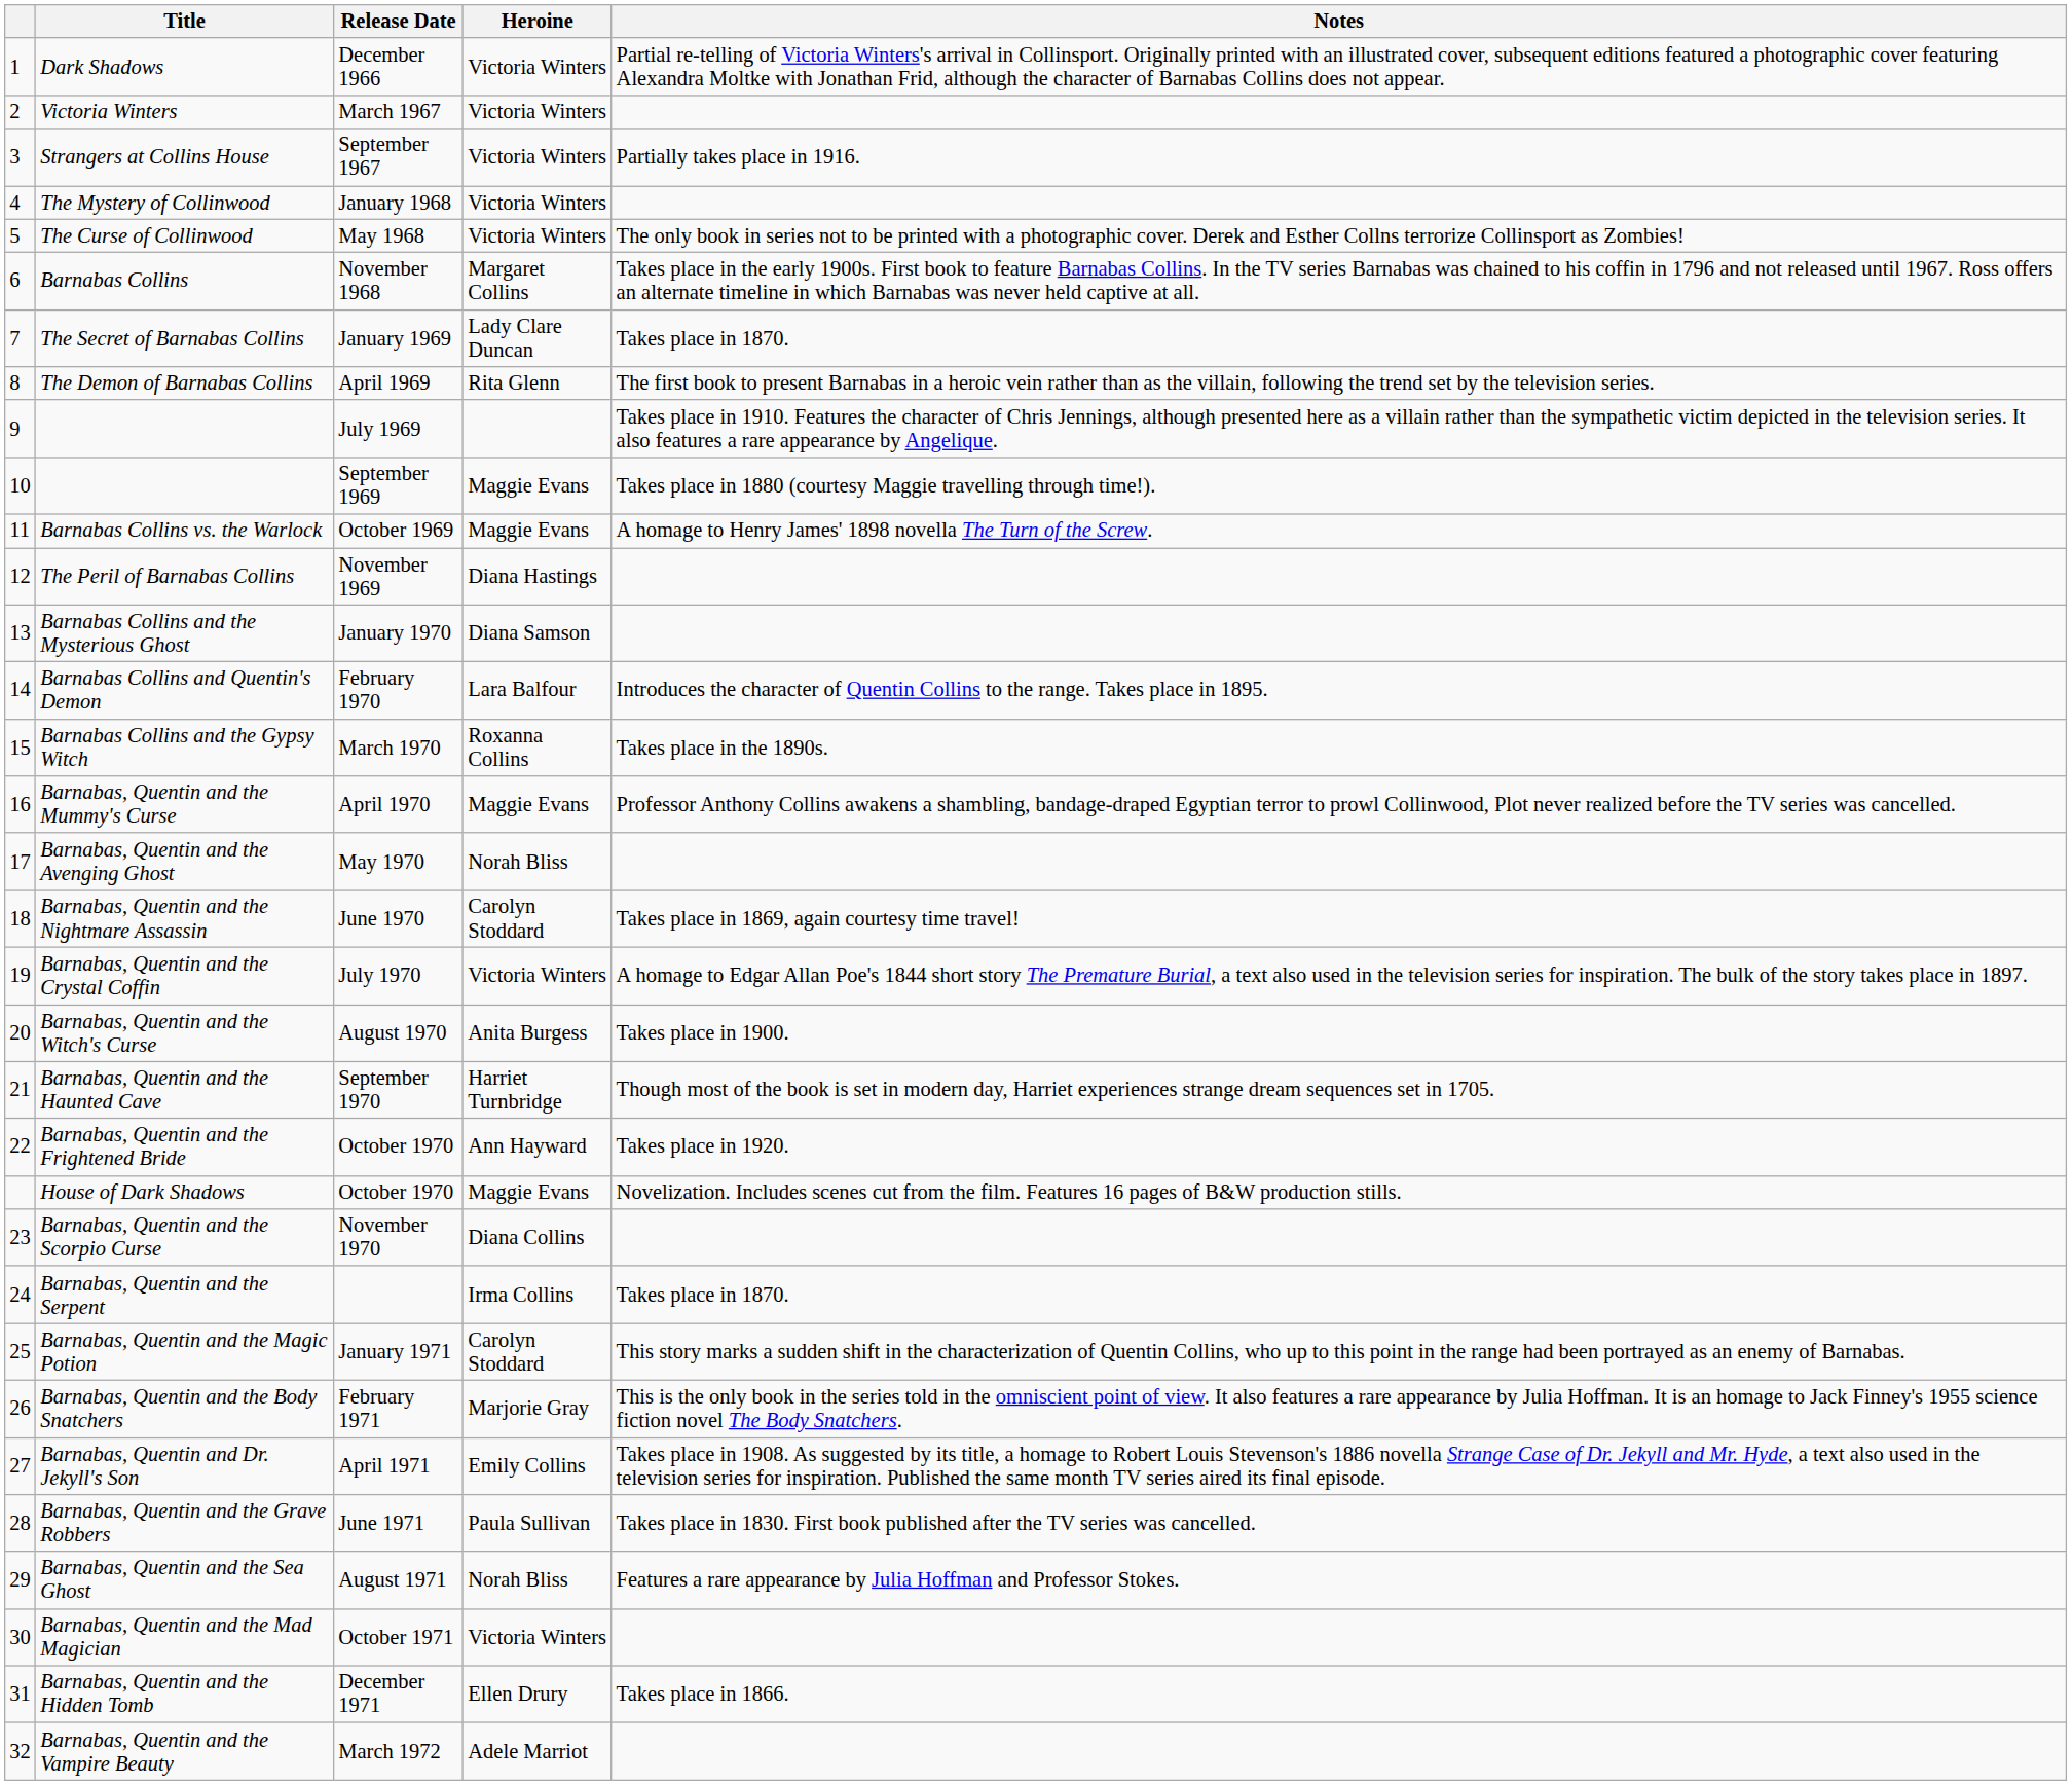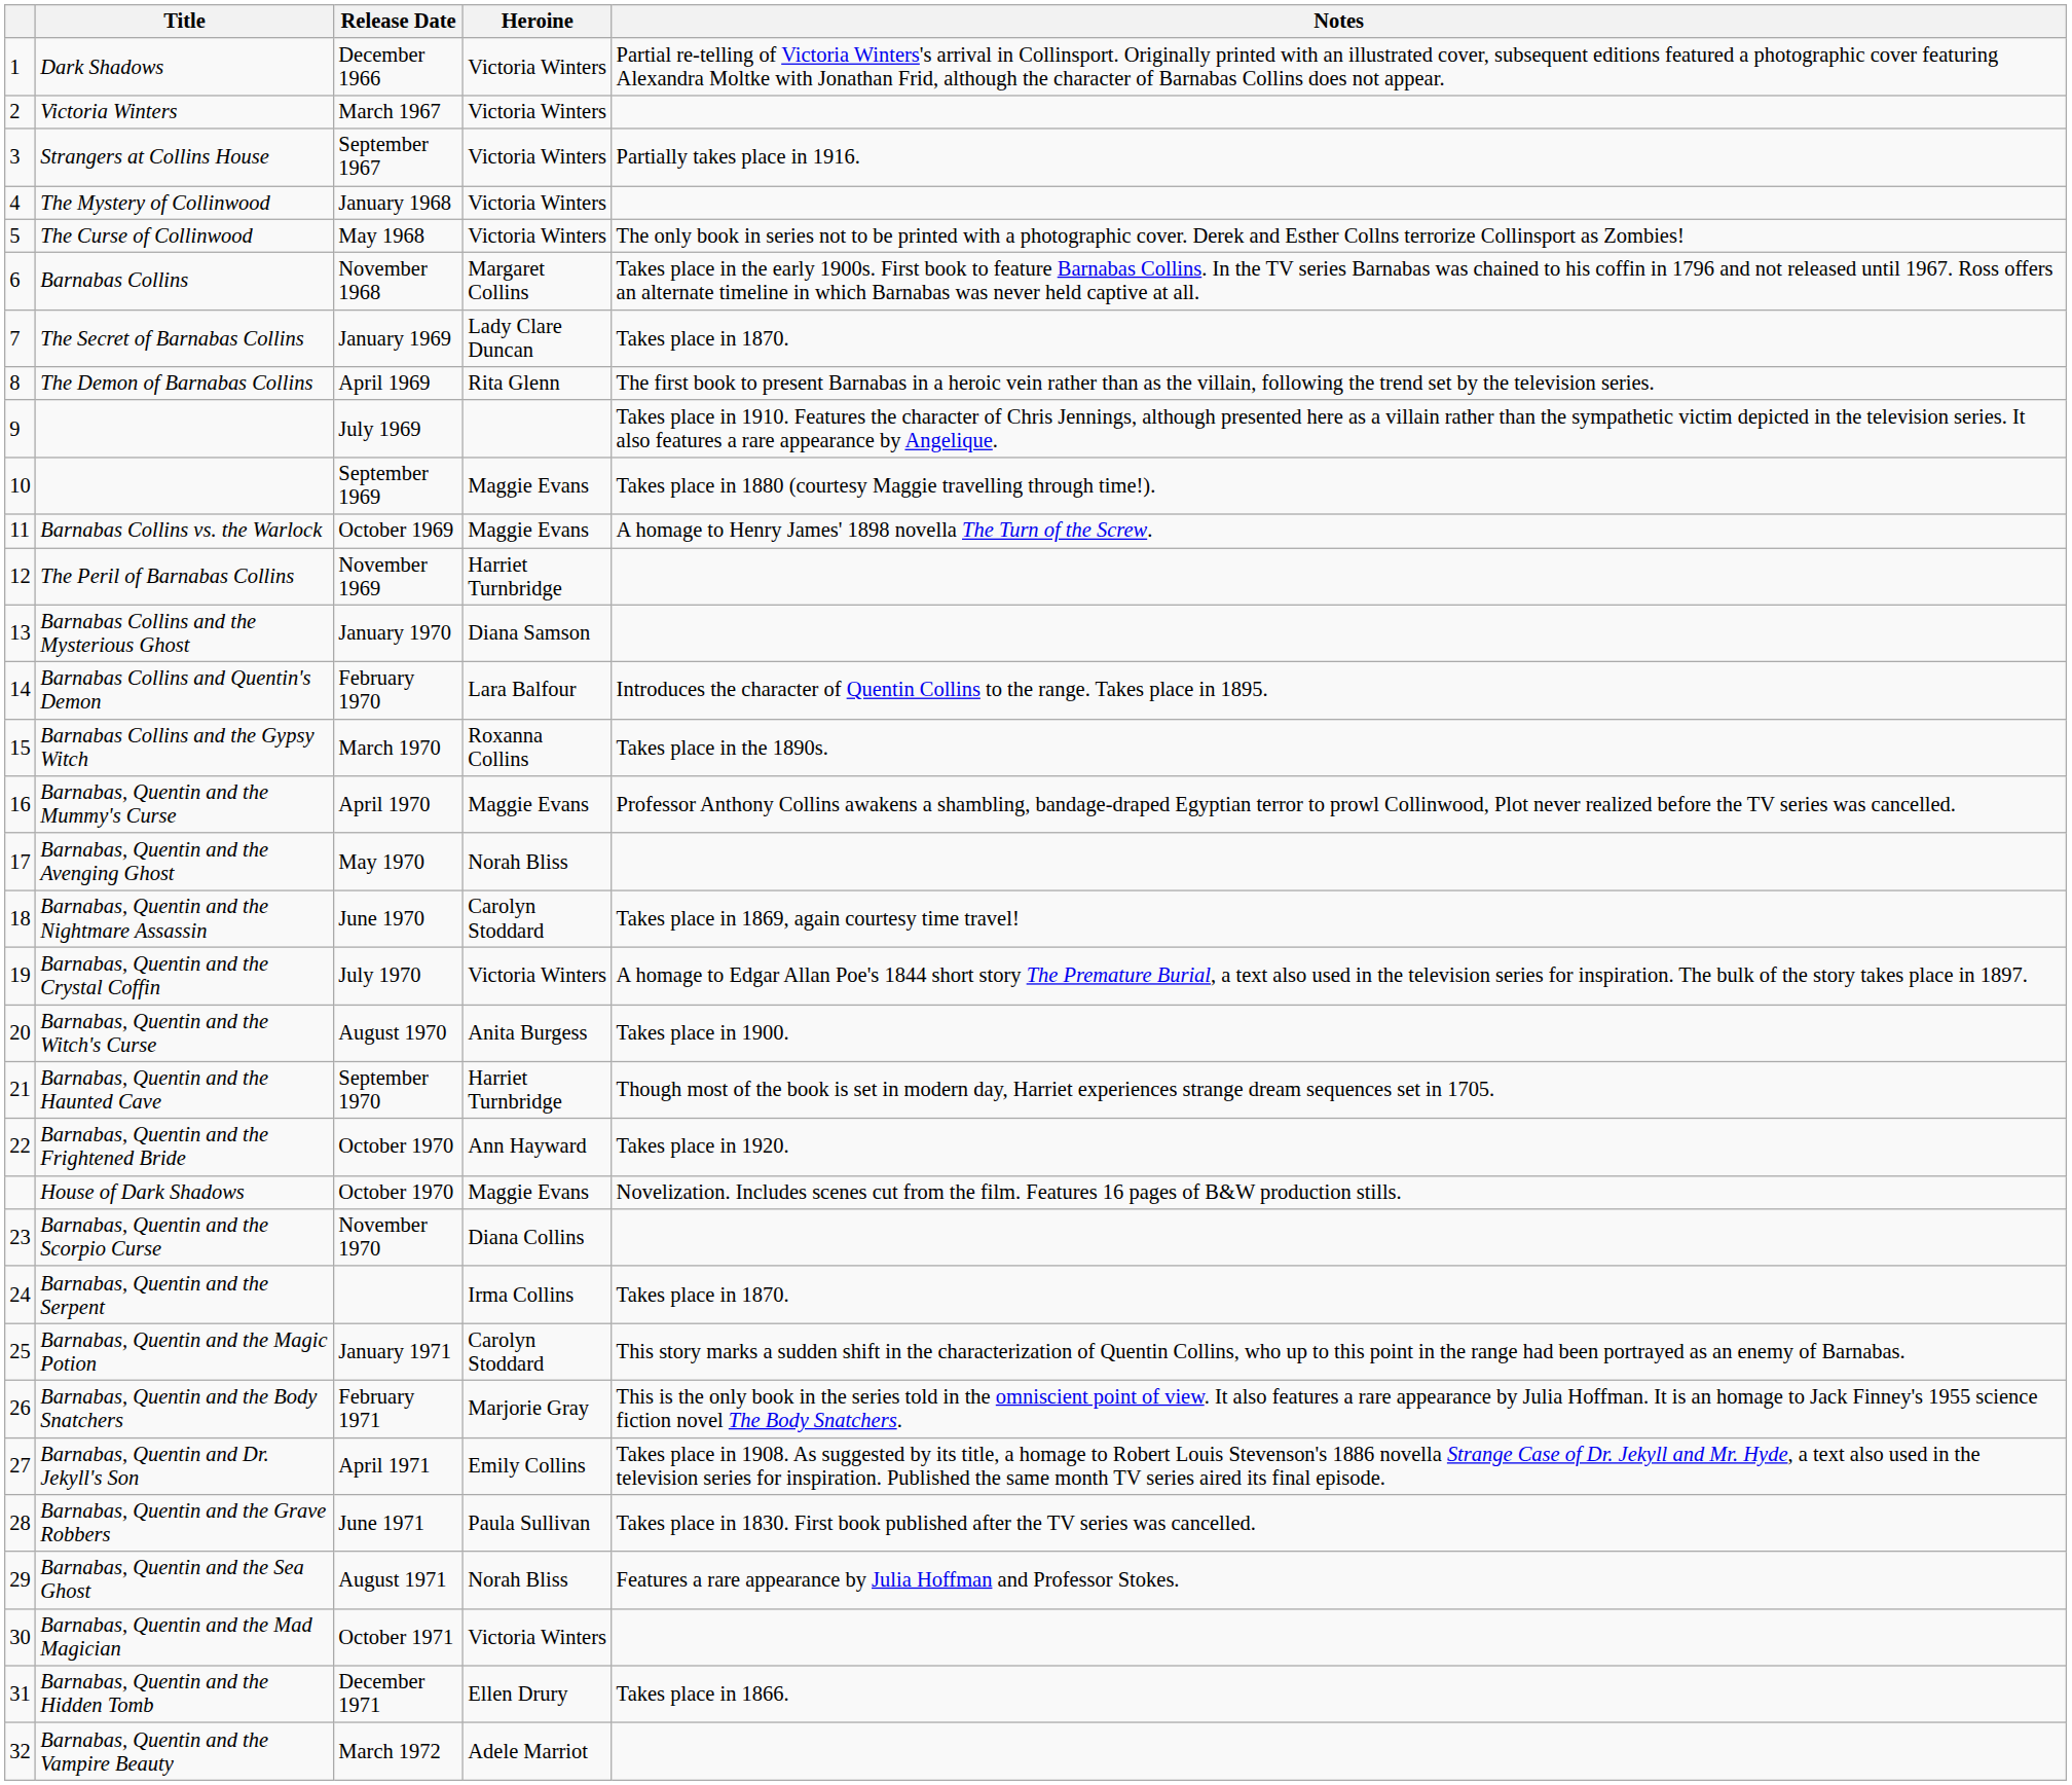 <table class="wikitable">
 <tr>
 <th></th>
 <th>Title</th>
 <th>Release Date</th>
 <th>Heroine</th>
 <th>Notes</th>
 </tr>
 <tr>
 <td>1</td>
 <td><em>Dark Shadows</em></td>
 <td>December 1966</td>
 <td>Victoria Winters</td>
 <td>Partial re-telling of <a href='#'>Victoria Winters</a>'s arrival in Collinsport. Originally printed with an illustrated cover, subsequent editions featured a photographic cover featuring Alexandra Moltke with Jonathan Frid, although the character of Barnabas Collins does not appear.</td>
 </tr>
 <tr>
 <td>2</td>
 <td><em>Victoria Winters</em></td>
 <td>March 1967</td>
 <td>Victoria Winters</td>
 <td></td>
 </tr>
 <tr>
 <td>3</td>
 <td><em>Strangers at Collins House</em></td>
 <td>September 1967</td>
 <td>Victoria Winters</td>
 <td>Partially takes place in 1916.</td>
 </tr>
 <tr>
 <td>4</td>
 <td><em>The Mystery of Collinwood</em></td>
 <td>January 1968</td>
 <td>Victoria Winters</td>
 <td></td>
 </tr>
 <tr>
 <td>5</td>
 <td><em>The Curse of Collinwood</em></td>
 <td>May 1968</td>
 <td>Victoria Winters</td>
 <td>The only book in series not to be printed with a photographic cover. Derek and Esther Collns terrorize Collinsport as Zombies!</td>
 </tr>
 <tr>
 <td>6</td>
 <td><em>Barnabas Collins</em></td>
 <td>November 1968</td>
 <td>Margaret Collins</td>
 <td>Takes place in the early 1900s. First book to feature <a href='#'>Barnabas Collins</a>. In the TV series Barnabas was chained to his coffin in 1796 and not released until 1967. Ross offers an alternate timeline in which Barnabas was never held captive at all.</td>
 </tr>
 <tr>
 <td>7</td>
 <td><em>The Secret of Barnabas Collins</em></td>
 <td>January 1969</td>
 <td>Lady Clare Duncan</td>
 <td>Takes place in 1870.</td>
 </tr>
 <tr>
 <td>8</td>
 <td><em>The Demon of Barnabas Collins</em></td>
 <td>April 1969</td>
 <td>Rita Glenn</td>
 <td>The first book to present Barnabas in a heroic vein rather than as the villain, following the trend set by the television series.</td>
 </tr>
 <tr>
 <td>9</td>
 <td><em></em></td>
 <td>July 1969</td>
 <td></td>
 <td>Takes place in 1910. Features the character of Chris Jennings, although presented here as a villain rather than the sympathetic victim depicted in the television series. It also features a rare appearance by <a href='#'>Angelique</a>.</td>
 </tr>
 <tr>
 <td>10</td>
 <td><em></em></td>
 <td>September 1969</td>
 <td>Maggie Evans</td>
 <td>Takes place in 1880 (courtesy Maggie travelling through time!).</td>
 </tr>
 <tr>
 <td>11</td>
 <td><em>Barnabas Collins vs. the Warlock</em></td>
 <td>October 1969</td>
 <td>Maggie Evans</td>
 <td>A homage to Henry James' 1898 novella <em><a href='#'>The Turn of the Screw</a></em>.</td>
 </tr>
 <tr>
 <td>12</td>
 <td><em>The Peril of Barnabas Collins</em></td>
 <td>November 1969</td>
-<td>Diana Hastings</td>
+<td>Harriet Turnbridge</td>
 <td></td>
 </tr>
 <tr>
 <td>13</td>
 <td><em>Barnabas Collins and the Mysterious Ghost</em></td>
 <td>January 1970</td>
 <td>Diana Samson</td>
 <td></td>
 </tr>
 <tr>
 <td>14</td>
 <td><em>Barnabas Collins and Quentin's Demon</em></td>
 <td>February 1970</td>
 <td>Lara Balfour</td>
 <td>Introduces the character of <a href='#'>Quentin Collins</a> to the range. Takes place in 1895.</td>
 </tr>
 <tr>
 <td>15</td>
 <td><em>Barnabas Collins and the Gypsy Witch</em></td>
 <td>March 1970</td>
 <td>Roxanna Collins</td>
 <td>Takes place in the 1890s.</td>
 </tr>
 <tr>
 <td>16</td>
 <td><em>Barnabas, Quentin and the Mummy's Curse</em></td>
 <td>April 1970</td>
 <td>Maggie Evans</td>
 <td>Professor Anthony Collins awakens a shambling, bandage-draped Egyptian terror to prowl Collinwood, Plot never realized before the TV series was cancelled.</td>
 </tr>
 <tr>
 <td>17</td>
 <td><em>Barnabas, Quentin and the Avenging Ghost</em></td>
 <td>May 1970</td>
 <td>Norah Bliss</td>
 <td></td>
 </tr>
 <tr>
 <td>18</td>
 <td><em>Barnabas, Quentin and the Nightmare Assassin</em></td>
 <td>June 1970</td>
 <td>Carolyn Stoddard</td>
 <td>Takes place in 1869, again courtesy time travel!</td>
 </tr>
 <tr>
 <td>19</td>
 <td><em>Barnabas, Quentin and the Crystal Coffin</em></td>
 <td>July 1970</td>
 <td>Victoria Winters</td>
 <td>A homage to Edgar Allan Poe's 1844 short story <em><a href='#'>The Premature Burial</a></em>, a text also used in the television series for inspiration. The bulk of the story takes place in 1897.</td>
 </tr>
 <tr>
 <td>20</td>
 <td><em>Barnabas, Quentin and the Witch's Curse</em></td>
 <td>August 1970</td>
 <td>Anita Burgess</td>
 <td>Takes place in 1900.</td>
 </tr>
 <tr>
 <td>21</td>
 <td><em>Barnabas, Quentin and the Haunted Cave</em></td>
 <td>September 1970</td>
 <td>Harriet Turnbridge</td>
 <td>Though most of the book is set in modern day, Harriet experiences strange dream sequences set in 1705.</td>
 </tr>
 <tr>
 <td>22</td>
 <td><em>Barnabas, Quentin and the Frightened Bride</em></td>
 <td>October 1970</td>
 <td>Ann Hayward</td>
 <td>Takes place in 1920.</td>
 </tr>
 <tr>
 <td></td>
 <td><em>House of Dark Shadows</em></td>
 <td>October 1970</td>
 <td>Maggie Evans</td>
 <td>Novelization. Includes scenes cut from the film. Features 16 pages of B&W production stills.</td>
 </tr>
 <tr>
 <td>23</td>
 <td><em>Barnabas, Quentin and the Scorpio Curse</em></td>
 <td>November 1970</td>
 <td>Diana Collins</td>
 <td></td>
 </tr>
 <tr>
 <td>24</td>
 <td><em>Barnabas, Quentin and the Serpent</em></td>
 <td></td>
 <td>Irma Collins</td>
 <td>Takes place in 1870.</td>
 </tr>
 <tr>
 <td>25</td>
 <td><em>Barnabas, Quentin and the Magic Potion</em></td>
 <td>January 1971</td>
 <td>Carolyn Stoddard</td>
 <td>This story marks a sudden shift in the characterization of Quentin Collins, who up to this point in the range had been portrayed as an enemy of Barnabas.</td>
 </tr>
 <tr>
 <td>26</td>
 <td><em>Barnabas, Quentin and the Body Snatchers</em></td>
 <td>February 1971</td>
 <td>Marjorie Gray</td>
 <td>This is the only book in the series told in the <a href='#'>omniscient point of view</a>. It also features a rare appearance by Julia Hoffman. It is an homage to Jack Finney's 1955 science fiction novel <em><a href='#'>The Body Snatchers</a></em>.</td>
 </tr>
 <tr>
 <td>27</td>
 <td><em>Barnabas, Quentin and Dr. Jekyll's Son</em></td>
 <td>April 1971</td>
 <td>Emily Collins</td>
 <td>Takes place in 1908. As suggested by its title, a homage to Robert Louis Stevenson's 1886 novella <em><a href='#'>Strange Case of Dr. Jekyll and Mr. Hyde</a></em>, a text also used in the television series for inspiration. Published the same month TV series aired its final episode.</td>
 </tr>
 <tr>
 <td>28</td>
 <td><em>Barnabas, Quentin and the Grave Robbers</em></td>
 <td>June 1971</td>
 <td>Paula Sullivan</td>
 <td>Takes place in 1830. First book published after the TV series was cancelled.</td>
 </tr>
 <tr>
 <td>29</td>
 <td><em>Barnabas, Quentin and the Sea Ghost</em></td>
 <td>August 1971</td>
 <td>Norah Bliss</td>
 <td>Features a rare appearance by <a href='#'>Julia Hoffman</a> and Professor Stokes.</td>
 </tr>
 <tr>
 <td>30</td>
 <td><em>Barnabas, Quentin and the Mad Magician</em></td>
 <td>October 1971</td>
 <td>Victoria Winters</td>
 <td></td>
 </tr>
 <tr>
 <td>31</td>
 <td><em>Barnabas, Quentin and the Hidden Tomb</em></td>
 <td>December 1971</td>
 <td>Ellen Drury</td>
 <td>Takes place in 1866.</td>
 </tr>
 <tr>
 <td>32</td>
 <td><em>Barnabas, Quentin and the Vampire Beauty</em></td>
 <td>March 1972</td>
 <td>Adele Marriot</td>
 <td></td>
 </tr>
 </table>
